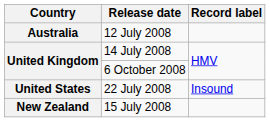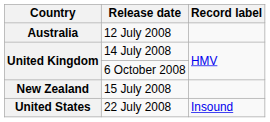 <table class="wikitable plainrowheaders">
 <tr>
 <th>Country</th>
 <th>Release date</th>
 <th>Record label</th>
 </tr>
 <tr>
 <th scope="row">Australia</th>
 <td>12 July 2008</td>
 <td></td>
 </tr>
 <tr>
 <th scope="row" rowspan="2">United Kingdom</th>
 <td>14 July 2008</td>
 <td rowspan="2"><a href='#'>HMV</a></td>
 </tr>
 <tr>
 <td>6 October 2008</td>
 </tr>
 <tr>
+<th scope="row">New Zealand</th>
+<td>15 July 2008</td>
+<td></td>
+</tr>
+<tr>
 <th scope="row">United States</th>
 <td>22 July 2008</td>
 <td><a href='#'>Insound</a></td>
 </tr>
-<tr>
-<th scope="row">New Zealand</th>
-<td>15 July 2008</td>
-<td></td>
-</tr>
 </table>
